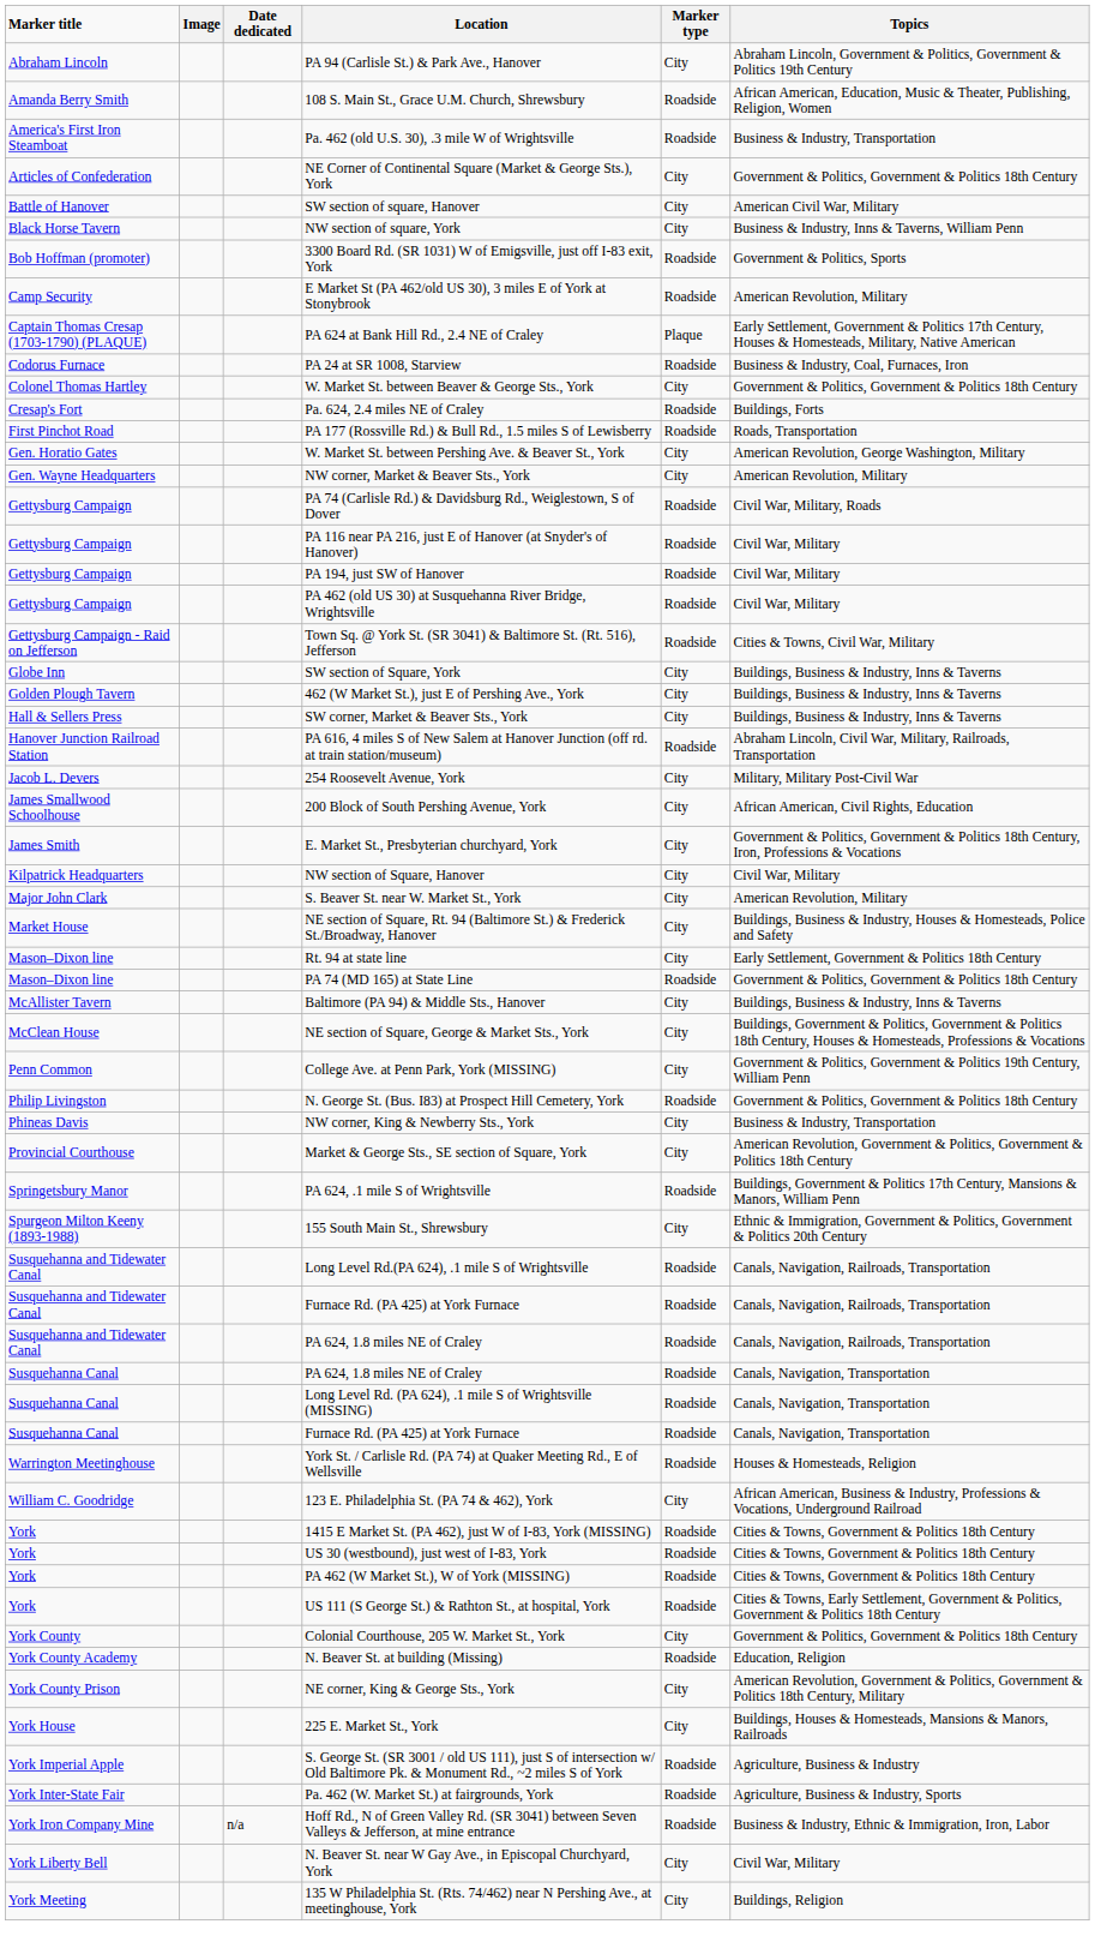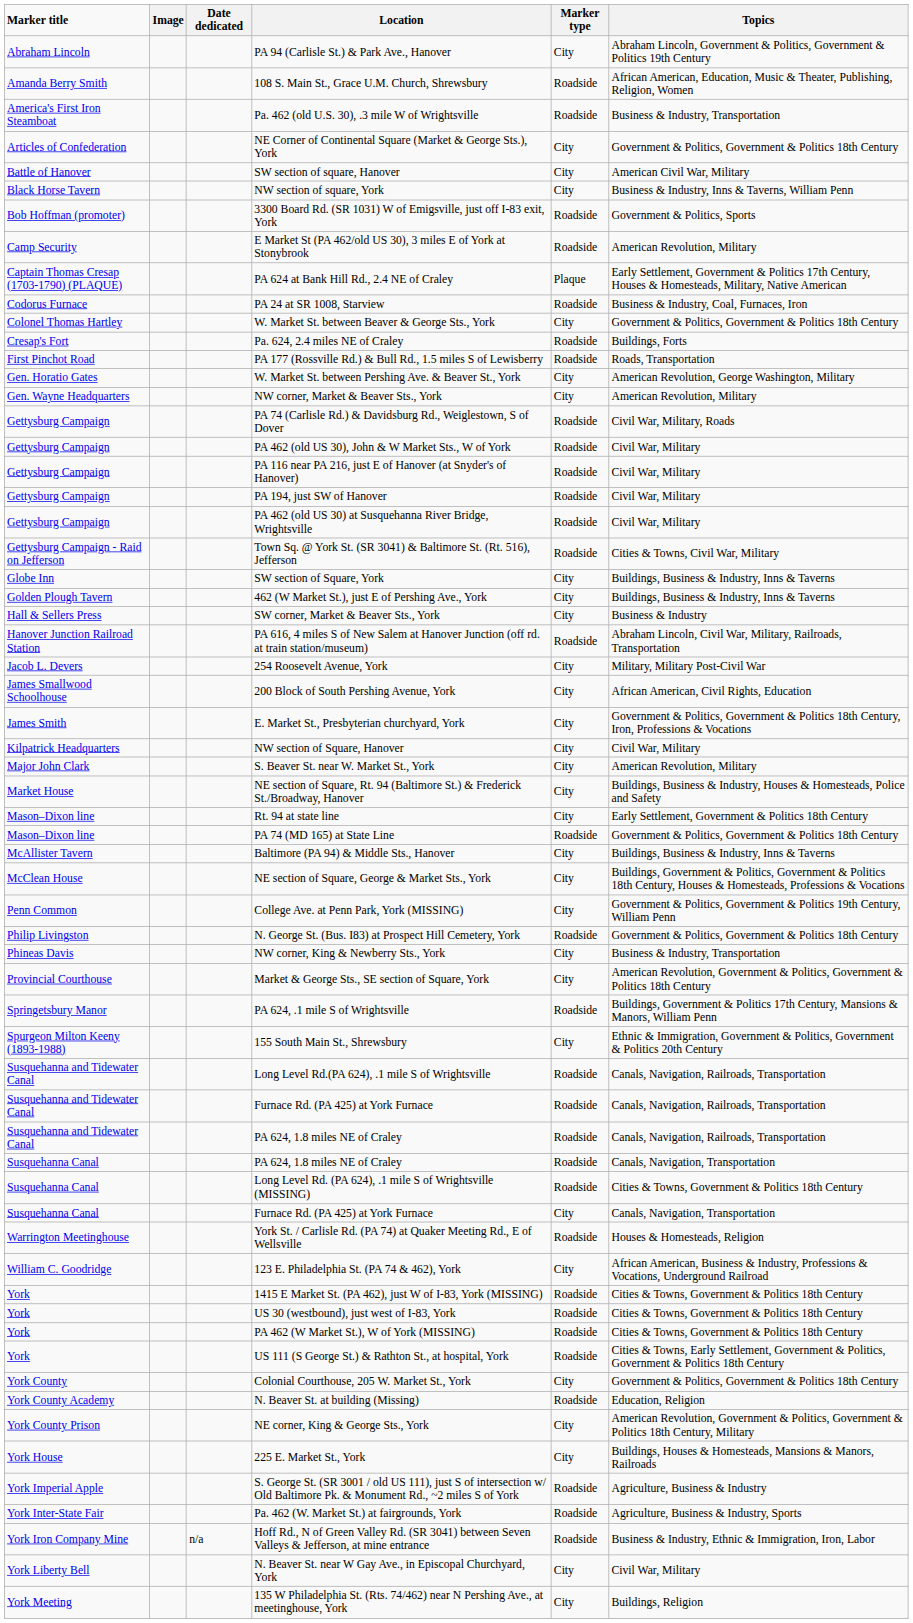 <table class="wikitable sortable" style="width:98%">
 <tr>
 <td><strong>Marker title</strong></td>
 <th class="unsortable"><strong>Image</strong></th>
 <th><strong>Date dedicated</strong></th>
 <th><strong>Location</strong></th>
 <th><strong>Marker type</strong></th>
 <th><strong>Topics</strong></th>
 </tr>
 <tr ->
 <td><a href='#'>Abraham Lincoln</a></td>
 <td></td>
 <td></td>
 <td>PA 94 (Carlisle St.) & Park Ave., Hanover<br><small></small></td>
 <td>City</td>
 <td>Abraham Lincoln, Government & Politics, Government & Politics 19th Century</td>
 </tr>
 <tr ->
 <td><a href='#'>Amanda Berry Smith</a></td>
 <td></td>
 <td></td>
 <td>108 S. Main St., Grace U.M. Church, Shrewsbury<br><small></small></td>
 <td>Roadside</td>
 <td>African American, Education, Music & Theater, Publishing, Religion, Women</td>
 </tr>
 <tr ->
 <td><a href='#'>America's First Iron Steamboat</a></td>
 <td></td>
 <td></td>
 <td>Pa. 462 (old U.S. 30), .3 mile W of Wrightsville<br><small></small></td>
 <td>Roadside</td>
 <td>Business & Industry, Transportation</td>
 </tr>
 <tr ->
 <td><a href='#'>Articles of Confederation</a></td>
 <td></td>
 <td></td>
 <td>NE Corner of Continental Square (Market & George Sts.), York<br><small></small></td>
 <td>City</td>
 <td>Government & Politics, Government & Politics 18th Century</td>
 </tr>
 <tr ->
 <td><a href='#'>Battle of Hanover</a></td>
 <td></td>
 <td></td>
 <td>SW section of square, Hanover<br><small></small></td>
 <td>City</td>
 <td>American Civil War, Military</td>
 </tr>
 <tr ->
 <td><a href='#'>Black Horse Tavern</a></td>
 <td></td>
 <td></td>
 <td>NW section of square, York<br><small></small></td>
 <td>City</td>
 <td>Business & Industry, Inns & Taverns, William Penn</td>
 </tr>
 <tr ->
 <td><a href='#'>Bob Hoffman (promoter)</a></td>
 <td></td>
 <td></td>
 <td>3300 Board Rd. (SR 1031) W of Emigsville, just off I-83 exit, York<br><small></small></td>
 <td>Roadside</td>
 <td>Government & Politics, Sports</td>
 </tr>
 <tr ->
 <td><a href='#'>Camp Security</a></td>
 <td></td>
 <td></td>
 <td>E Market St (PA 462/old US 30), 3 miles E of York at Stonybrook <br><small></small></td>
 <td>Roadside</td>
 <td>American Revolution, Military</td>
 </tr>
 <tr ->
 <td><a href='#'>Captain Thomas Cresap (1703-1790) (PLAQUE)</a></td>
 <td></td>
 <td></td>
 <td>PA 624 at Bank Hill Rd., 2.4 NE of Craley<br><small></small></td>
 <td>Plaque</td>
 <td>Early Settlement, Government & Politics 17th Century, Houses & Homesteads, Military, Native American</td>
 </tr>
 <tr ->
 <td><a href='#'>Codorus Furnace</a></td>
 <td></td>
 <td></td>
 <td>PA 24 at SR 1008, Starview<br><small></small></td>
 <td>Roadside</td>
 <td>Business & Industry, Coal, Furnaces, Iron</td>
 </tr>
 <tr ->
 <td><a href='#'>Colonel Thomas Hartley</a></td>
 <td></td>
 <td></td>
 <td>W. Market St. between Beaver & George Sts., York <br><small></small></td>
 <td>City</td>
 <td>Government & Politics, Government & Politics 18th Century</td>
 </tr>
 <tr ->
 <td><a href='#'>Cresap's Fort</a></td>
 <td></td>
 <td></td>
 <td>Pa. 624, 2.4 miles NE of Craley<br><small></small></td>
 <td>Roadside</td>
 <td>Buildings, Forts</td>
 </tr>
 <tr ->
 <td><a href='#'>First Pinchot Road</a></td>
 <td></td>
 <td></td>
 <td>PA 177 (Rossville Rd.) & Bull Rd., 1.5 miles S of Lewisberry<br><small></small></td>
 <td>Roadside</td>
 <td>Roads, Transportation</td>
 </tr>
 <tr ->
 <td><a href='#'>Gen. Horatio Gates</a></td>
 <td></td>
 <td></td>
 <td>W. Market St. between Pershing Ave. & Beaver St., York<br><small></small></td>
 <td>City</td>
 <td>American Revolution, George Washington, Military</td>
 </tr>
 <tr ->
 <td><a href='#'>Gen. Wayne Headquarters</a></td>
 <td></td>
 <td></td>
 <td>NW corner, Market & Beaver Sts., York<br><small></small></td>
 <td>City</td>
 <td>American Revolution, Military</td>
 </tr>
 <tr ->
 <td><a href='#'>Gettysburg Campaign</a></td>
 <td></td>
 <td></td>
 <td>PA 74 (Carlisle Rd.) & Davidsburg Rd., Weiglestown, S of Dover<br><small></small></td>
 <td>Roadside</td>
 <td>Civil War, Military, Roads</td>
 </tr>
 <tr ->
 <td><a href='#'>Gettysburg Campaign</a></td>
 <td></td>
 <td></td>
+<td>PA 462 (old US 30), John & W Market Sts., W of York<br><small></small></td>
+<td>Roadside</td>
+<td>Civil War, Military</td>
+</tr>
+<tr ->
+<td><a href='#'>Gettysburg Campaign</a></td>
+<td></td>
+<td></td>
 <td>PA 116 near PA 216, just E of Hanover (at Snyder's of Hanover)<br><small></small></td>
 <td>Roadside</td>
 <td>Civil War, Military</td>
 </tr>
 <tr ->
 <td><a href='#'>Gettysburg Campaign</a></td>
 <td></td>
 <td></td>
 <td>PA 194, just SW of Hanover<br><small></small></td>
 <td>Roadside</td>
 <td>Civil War, Military</td>
 </tr>
 <tr ->
 <td><a href='#'>Gettysburg Campaign</a></td>
 <td></td>
 <td></td>
 <td>PA 462 (old US 30) at Susquehanna River Bridge, Wrightsville<br><small></small></td>
 <td>Roadside</td>
 <td>Civil War, Military</td>
 </tr>
 <tr ->
 <td><a href='#'>Gettysburg Campaign - Raid on Jefferson</a></td>
 <td></td>
 <td></td>
 <td>Town Sq. @ York St. (SR 3041) & Baltimore St. (Rt. 516), Jefferson<br><small></small></td>
 <td>Roadside</td>
 <td>Cities & Towns, Civil War, Military</td>
 </tr>
 <tr ->
 <td><a href='#'>Globe Inn</a></td>
 <td></td>
 <td></td>
 <td>SW section of Square, York<br><small></small></td>
 <td>City</td>
 <td>Buildings, Business & Industry, Inns & Taverns</td>
 </tr>
 <tr ->
 <td><a href='#'>Golden Plough Tavern</a></td>
 <td></td>
 <td></td>
 <td>462 (W Market St.), just E of Pershing Ave., York<br><small></small></td>
 <td>City</td>
 <td>Buildings, Business & Industry, Inns & Taverns</td>
 </tr>
 <tr ->
 <td><a href='#'>Hall & Sellers Press</a></td>
 <td></td>
 <td></td>
 <td>SW corner, Market & Beaver Sts., York<br><small></small></td>
 <td>City</td>
-<td>Buildings, Business & Industry, Inns & Taverns</td>
+<td>Business & Industry</td>
 </tr>
 <tr ->
 <td><a href='#'>Hanover Junction Railroad Station</a></td>
 <td></td>
 <td></td>
 <td>PA 616, 4 miles S of New Salem at Hanover Junction (off rd. at train station/museum)<br><small></small></td>
 <td>Roadside</td>
 <td>Abraham Lincoln, Civil War, Military, Railroads, Transportation</td>
 </tr>
 <tr ->
 <td><a href='#'>Jacob L. Devers</a></td>
 <td></td>
 <td></td>
 <td>254 Roosevelt Avenue, York<br><small></small></td>
 <td>City</td>
 <td>Military, Military Post-Civil War</td>
 </tr>
 <tr ->
 <td><a href='#'>James Smallwood Schoolhouse</a></td>
 <td></td>
 <td></td>
 <td>200 Block of South Pershing Avenue, York<br><small></small></td>
 <td>City</td>
 <td>African American, Civil Rights, Education</td>
 </tr>
 <tr ->
 <td><a href='#'>James Smith</a></td>
 <td></td>
 <td></td>
 <td>E. Market St., Presbyterian churchyard, York<br><small></small></td>
 <td>City</td>
 <td>Government & Politics, Government & Politics 18th Century, Iron, Professions & Vocations</td>
 </tr>
 <tr ->
 <td><a href='#'>Kilpatrick Headquarters</a></td>
 <td></td>
 <td></td>
 <td>NW section of Square, Hanover<br><small></small></td>
 <td>City</td>
 <td>Civil War, Military</td>
 </tr>
 <tr ->
 <td><a href='#'>Major John Clark</a></td>
 <td></td>
 <td></td>
 <td>S. Beaver St. near W. Market St., York<br><small></small></td>
 <td>City</td>
 <td>American Revolution, Military</td>
 </tr>
 <tr ->
 <td><a href='#'>Market House</a></td>
 <td></td>
 <td></td>
 <td>NE section of Square, Rt. 94 (Baltimore St.) & Frederick St./Broadway, Hanover<br><small></small></td>
 <td>City</td>
 <td>Buildings, Business & Industry, Houses & Homesteads, Police and Safety</td>
 </tr>
 <tr ->
 <td><a href='#'>Mason–Dixon line</a></td>
 <td></td>
 <td></td>
 <td>Rt. 94 at state line<br><small></small></td>
 <td>City</td>
 <td>Early Settlement, Government & Politics 18th Century</td>
 </tr>
 <tr ->
 <td><a href='#'>Mason–Dixon line</a></td>
 <td></td>
 <td></td>
 <td>PA 74 (MD 165) at State Line<br><small></small></td>
 <td>Roadside</td>
 <td>Government & Politics, Government & Politics 18th Century</td>
 </tr>
 <tr ->
 <td><a href='#'>McAllister Tavern</a></td>
 <td></td>
 <td></td>
 <td>Baltimore (PA 94) & Middle Sts., Hanover<br><small></small></td>
 <td>City</td>
 <td>Buildings, Business & Industry, Inns & Taverns</td>
 </tr>
 <tr ->
 <td><a href='#'>McClean House</a></td>
 <td></td>
 <td></td>
 <td>NE section of Square, George & Market Sts., York<br><small></small></td>
 <td>City</td>
 <td>Buildings, Government & Politics, Government & Politics 18th Century, Houses & Homesteads, Professions & Vocations</td>
 </tr>
 <tr ->
 <td><a href='#'>Penn Common</a></td>
 <td></td>
 <td></td>
 <td>College Ave. at Penn Park, York (MISSING)<br><small></small></td>
 <td>City</td>
 <td>Government & Politics, Government & Politics 19th Century, William Penn</td>
 </tr>
 <tr ->
 <td><a href='#'>Philip Livingston</a></td>
 <td></td>
 <td></td>
 <td>N. George St. (Bus. I83) at Prospect Hill Cemetery, York<br><small></small></td>
 <td>Roadside</td>
 <td>Government & Politics, Government & Politics 18th Century</td>
 </tr>
 <tr ->
 <td><a href='#'>Phineas Davis</a></td>
 <td></td>
 <td></td>
 <td>NW corner, King & Newberry Sts., York<br><small></small></td>
 <td>City</td>
 <td>Business & Industry, Transportation</td>
 </tr>
 <tr ->
 <td><a href='#'>Provincial Courthouse</a></td>
 <td></td>
 <td></td>
 <td>Market & George Sts., SE section of Square, York<br><small></small></td>
 <td>City</td>
 <td>American Revolution, Government & Politics, Government & Politics 18th Century</td>
 </tr>
 <tr ->
 <td><a href='#'>Springetsbury Manor</a></td>
 <td></td>
 <td></td>
 <td>PA 624, .1 mile S of Wrightsville<br><small></small></td>
 <td>Roadside</td>
 <td>Buildings, Government & Politics 17th Century, Mansions & Manors, William Penn</td>
 </tr>
 <tr ->
 <td><a href='#'>Spurgeon Milton Keeny (1893-1988)</a></td>
 <td></td>
 <td></td>
 <td>155 South Main St., Shrewsbury<br><small></small></td>
 <td>City</td>
 <td>Ethnic & Immigration, Government & Politics, Government & Politics 20th Century</td>
 </tr>
 <tr ->
 <td><a href='#'>Susquehanna and Tidewater Canal</a></td>
 <td></td>
 <td></td>
 <td>Long Level Rd.(PA 624), .1 mile S of Wrightsville<br><small></small></td>
 <td>Roadside</td>
 <td>Canals, Navigation, Railroads, Transportation</td>
 </tr>
 <tr ->
 <td><a href='#'>Susquehanna and Tidewater Canal</a></td>
 <td></td>
 <td></td>
 <td>Furnace Rd. (PA 425) at York Furnace<br><small></small></td>
 <td>Roadside</td>
 <td>Canals, Navigation, Railroads, Transportation</td>
 </tr>
 <tr ->
 <td><a href='#'>Susquehanna and Tidewater Canal</a></td>
 <td></td>
 <td></td>
 <td>PA 624, 1.8 miles NE of Craley<br><small></small></td>
 <td>Roadside</td>
 <td>Canals, Navigation, Railroads, Transportation</td>
 </tr>
 <tr ->
 <td><a href='#'>Susquehanna Canal</a></td>
 <td></td>
 <td></td>
 <td>PA 624, 1.8 miles NE of Craley<br><small></small></td>
 <td>Roadside</td>
 <td>Canals, Navigation, Transportation</td>
 </tr>
 <tr ->
 <td><a href='#'>Susquehanna Canal</a></td>
 <td></td>
 <td></td>
 <td>Long Level Rd. (PA 624), .1 mile S of Wrightsville (MISSING)<br><small></small></td>
 <td>Roadside</td>
-<td>Canals, Navigation, Transportation</td>
+<td>Cities & Towns, Government & Politics 18th Century</td>
 </tr>
 <tr ->
 <td><a href='#'>Susquehanna Canal</a></td>
 <td></td>
 <td></td>
 <td>Furnace Rd. (PA 425) at York Furnace<br><small></small></td>
-<td>Roadside</td>
+<td>City</td>
 <td>Canals, Navigation, Transportation</td>
 </tr>
 <tr ->
 <td><a href='#'>Warrington Meetinghouse</a></td>
 <td></td>
 <td></td>
 <td>York St. / Carlisle Rd. (PA 74) at Quaker Meeting Rd., E of Wellsville<br><small></small></td>
 <td>Roadside</td>
 <td>Houses & Homesteads, Religion</td>
 </tr>
 <tr ->
 <td><a href='#'>William C. Goodridge</a></td>
 <td></td>
 <td></td>
 <td>123 E. Philadelphia St. (PA 74 & 462), York<br><small></small></td>
 <td>City</td>
 <td>African American, Business & Industry, Professions & Vocations, Underground Railroad</td>
 </tr>
 <tr ->
 <td><a href='#'>York</a></td>
 <td></td>
 <td></td>
 <td>1415 E Market St. (PA 462), just W of I-83, York (MISSING)<br><small></small></td>
 <td>Roadside</td>
 <td>Cities & Towns, Government & Politics 18th Century</td>
 </tr>
 <tr ->
 <td><a href='#'>York</a></td>
 <td></td>
 <td></td>
 <td>US 30 (westbound), just west of I-83, York<br><small></small></td>
 <td>Roadside</td>
 <td>Cities & Towns, Government & Politics 18th Century</td>
 </tr>
 <tr ->
 <td><a href='#'>York</a></td>
 <td></td>
 <td></td>
 <td>PA 462 (W Market St.), W of York (MISSING)<br><small></small></td>
 <td>Roadside</td>
 <td>Cities & Towns, Government & Politics 18th Century</td>
 </tr>
 <tr ->
 <td><a href='#'>York</a></td>
 <td></td>
 <td></td>
 <td>US 111 (S George St.) & Rathton St., at hospital, York<br><small></small></td>
 <td>Roadside</td>
 <td>Cities & Towns, Early Settlement, Government & Politics, Government & Politics 18th Century</td>
 </tr>
 <tr ->
 <td><a href='#'>York County</a></td>
 <td></td>
 <td></td>
 <td>Colonial Courthouse, 205 W. Market St., York<br><small></small></td>
 <td>City</td>
 <td>Government & Politics, Government & Politics 18th Century</td>
 </tr>
 <tr ->
 <td><a href='#'>York County Academy</a></td>
 <td></td>
 <td></td>
 <td>N. Beaver St. at building (Missing)<br><small></small></td>
 <td>Roadside</td>
 <td>Education, Religion</td>
 </tr>
 <tr ->
 <td><a href='#'>York County Prison</a></td>
 <td></td>
 <td></td>
 <td>NE corner, King & George Sts., York<br><small></small></td>
 <td>City</td>
 <td>American Revolution, Government & Politics, Government & Politics 18th Century, Military</td>
 </tr>
 <tr ->
 <td><a href='#'>York House</a></td>
 <td></td>
 <td></td>
 <td>225 E. Market St., York<br><small></small></td>
 <td>City</td>
 <td>Buildings, Houses & Homesteads, Mansions & Manors, Railroads</td>
 </tr>
 <tr ->
 <td><a href='#'>York Imperial Apple</a></td>
 <td></td>
 <td></td>
 <td>S. George St. (SR 3001 / old US 111), just S of intersection w/ Old Baltimore Pk. & Monument Rd., ~2 miles S of York<br><small></small></td>
 <td>Roadside</td>
 <td>Agriculture, Business & Industry</td>
 </tr>
 <tr ->
 <td><a href='#'>York Inter-State Fair</a></td>
 <td></td>
 <td></td>
 <td>Pa. 462 (W. Market St.) at fairgrounds, York<br><small></small></td>
 <td>Roadside</td>
 <td>Agriculture, Business & Industry, Sports</td>
 </tr>
 <tr ->
 <td><a href='#'>York Iron Company Mine</a></td>
 <td></td>
 <td>n/a</td>
 <td>Hoff Rd., N of Green Valley Rd. (SR 3041) between Seven Valleys & Jefferson, at mine entrance<br><small></small></td>
 <td>Roadside</td>
 <td>Business & Industry, Ethnic & Immigration, Iron, Labor</td>
 </tr>
 <tr ->
 <td><a href='#'>York Liberty Bell</a></td>
 <td></td>
 <td></td>
 <td>N. Beaver St. near W Gay Ave., in Episcopal Churchyard, York<br><small></small></td>
 <td>City</td>
 <td>Civil War, Military</td>
 </tr>
 <tr ->
 <td><a href='#'>York Meeting</a></td>
 <td></td>
 <td></td>
 <td>135 W Philadelphia St. (Rts. 74/462) near N Pershing Ave., at meetinghouse, York<br><small></small></td>
 <td>City</td>
 <td>Buildings, Religion</td>
 </tr>
 </table>
